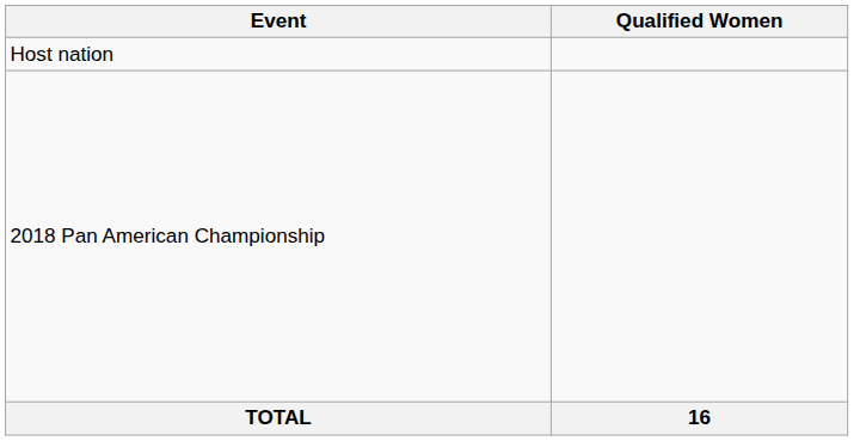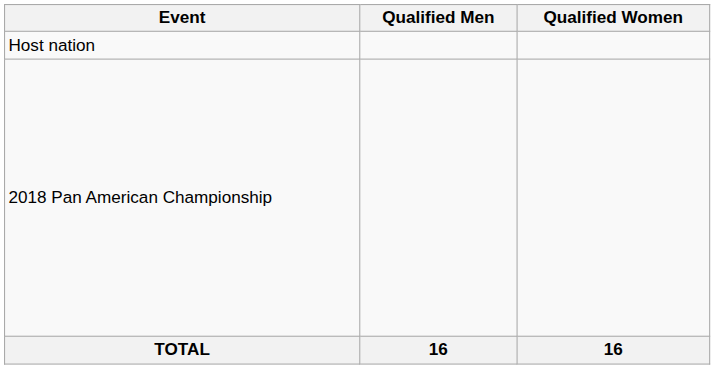 <table class="wikitable" width=660>
 <tr>
 <th>Event</th>
+<th>Qualified Men</th>
 <th>Qualified Women</th>
 </tr>
 <tr>
 <td>Host nation</td>
 <td></td>
+<td></td>
 </tr>
 <tr>
 <td>2018 Pan American Championship</td>
+<td><br><br><br><br><br><br><br><br><br><br><br><br><br><br></td>
 <td><br><br><br><br><br><br><br><br><br><br><br><br><br><br></td>
 </tr>
 <tr>
 <th>TOTAL</th>
 <th>16</th>
+<th>16</th>
 </tr>
 </table>
